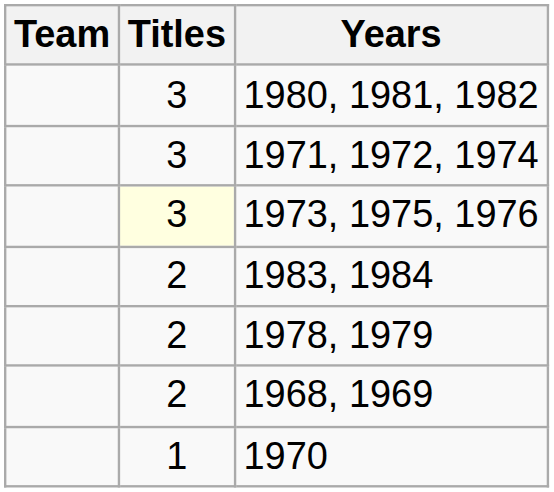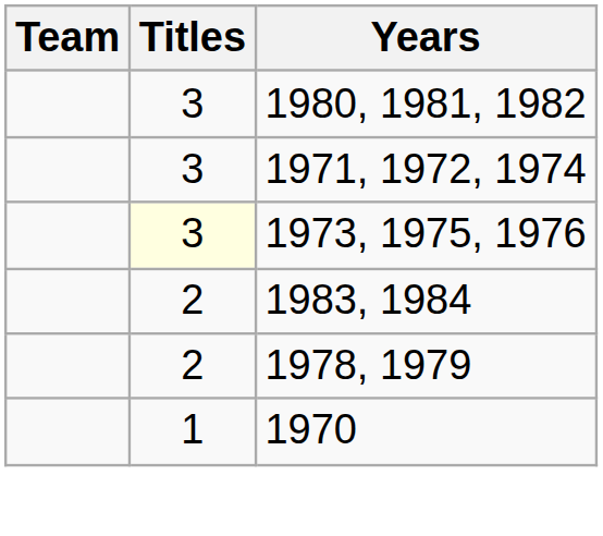 <table class="wikitable sortable" style="text-align:center">
 <tr>
 <th>Team</th>
 <th>Titles</th>
 <th>Years</th>
 </tr>
 <tr>
 <td style=><em></em></td>
 <td>3</td>
 <td align=left>1980, 1981, 1982</td>
 </tr>
 <tr>
 <td style=><em></em></td>
 <td>3</td>
 <td align=left>1971, 1972, 1974</td>
 </tr>
 <tr>
 <td style=><em></em></td>
 <td style="background: lightyellow;">3</td>
 <td align=left>1973, 1975, 1976</td>
 </tr>
 <tr>
 <td style=><em></em></td>
 <td>2</td>
 <td align=left>1983, 1984</td>
 </tr>
 <tr>
 <td style=><em></em></td>
 <td>2</td>
 <td align=left>1978, 1979</td>
 </tr>
 <tr>
 <td style=><em></em></td>
-<td>2</td>
-<td align=left>1968, 1969</td>
-</tr>
-<tr>
-<td style=><em></em></td>
 <td>1</td>
 <td align=left>1970</td>
 </tr>
 </table>
